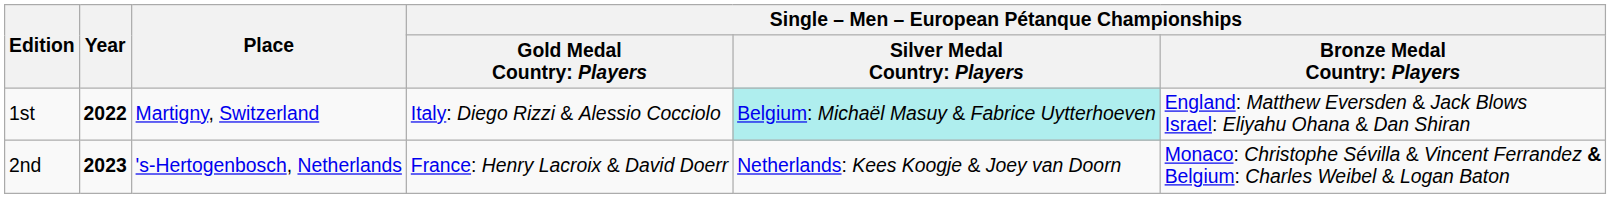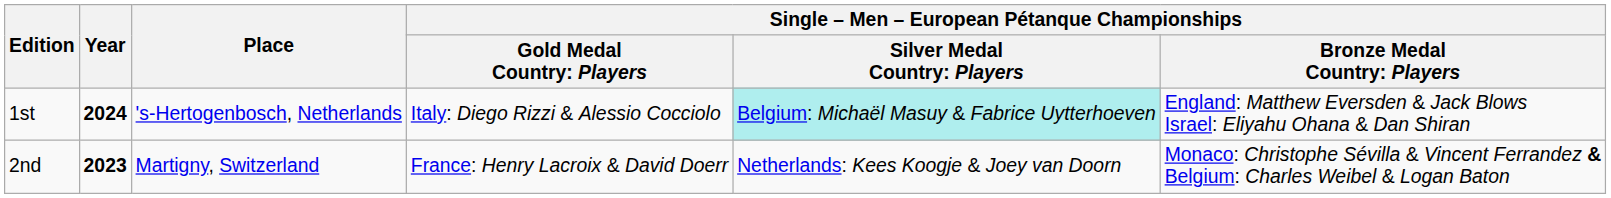 <table class="wikitable">
 <tr>
 <th rowspan="2">Edition</th>
 <th rowspan="2">Year</th>
 <th rowspan="2">Place</th>
 <th colspan="3">Single – Men – European Pétanque Championships</th>
 </tr>
 <tr>
 <th> Gold Medal<br>Country: <em>Players</em></th>
 <th> Silver Medal<br>Country: <em>Players</em></th>
 <th> Bronze Medal<br>Country: <em>Players</em></th>
 </tr>
 <tr>
 <td>1st</td>
-<td><strong>2022</strong></td>
-<td>  <a href='#'>Martigny</a>, <a href='#'>Switzerland</a></td>
+<td><strong>2024</strong></td>
+<td>  <a href='#'>'s-Hertogenbosch</a>, <a href='#'>Netherlands</a></td>
 <td> <a href='#'>Italy</a>: <em>Diego Rizzi</em> & <em>Alessio Cocciolo</em></td>
 <td style="background: paleturquoise;"> <a href='#'>Belgium</a>: <em>Michaël Masuy</em> & <em>Fabrice Uytterhoeven</em></td>
 <td> <a href='#'>England</a>:  <em>Matthew Eversden</em> & <em>Jack Blows</em><br> <a href='#'>Israel</a>: <em>Eliyahu Ohana</em> & <em>Dan Shiran</em></td>
 </tr>
 <tr>
 <td>2nd</td>
 <td><strong>2023</strong></td>
-<td>  <a href='#'>'s-Hertogenbosch</a>, <a href='#'>Netherlands</a></td>
+<td>  <a href='#'>Martigny</a>, <a href='#'>Switzerland</a></td>
 <td> <a href='#'>France</a>: <em>Henry Lacroix</em> & <em>David Doerr</em></td>
 <td> <a href='#'>Netherlands</a>: <em>Kees Koogje</em> & <em>Joey van Doorn</em></td>
 <td> <a href='#'>Monaco</a>: <em>Christophe Sévilla</em> & <em>Vincent Ferrandez</em> <strong>&</strong><br> <a href='#'>Belgium</a>: <em>Charles Weibel</em> & <em>Logan Baton</em></td>
 </tr>
 </table>
